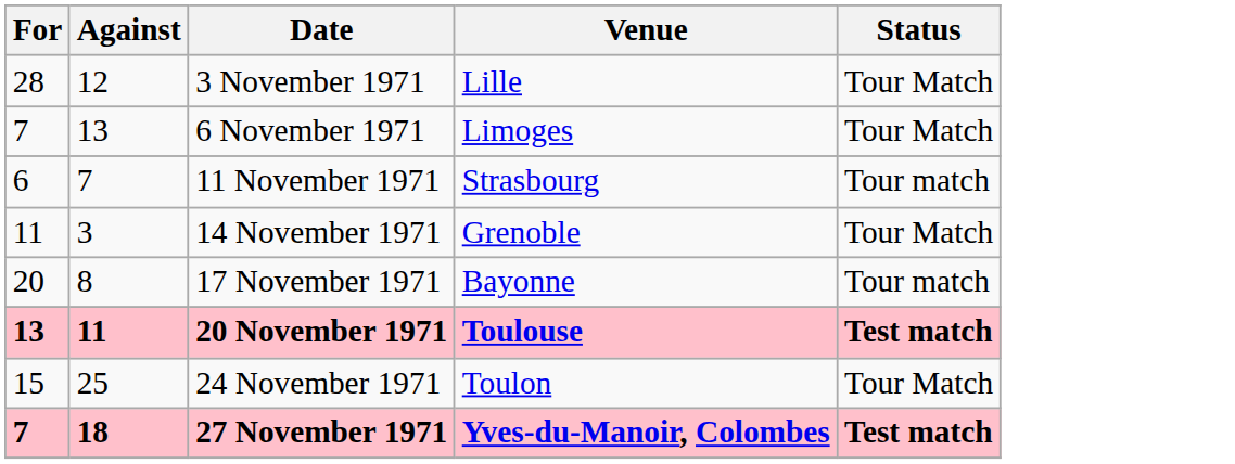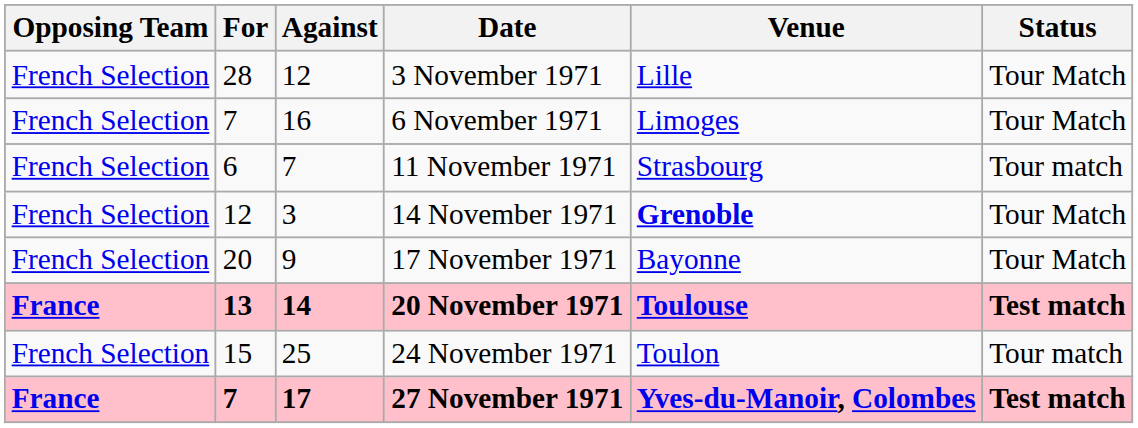 <table class=wikitable>
 <tr>
+<th>Opposing Team</th>
 <th>For</th>
 <th>Against</th>
 <th>Date</th>
 <th>Venue</th>
 <th>Status</th>
 </tr>
 <tr>
+<td><a href='#'>French Selection</a></td>
 <td>28</td>
 <td>12</td>
 <td>3 November 1971</td>
 <td><a href='#'>Lille</a></td>
 <td>Tour Match</td>
 </tr>
 <tr>
+<td><a href='#'>French Selection</a></td>
 <td>7</td>
-<td>13</td>
+<td>16</td>
 <td>6 November 1971</td>
 <td><a href='#'>Limoges</a></td>
 <td>Tour Match</td>
 </tr>
 <tr>
+<td><a href='#'>French Selection</a></td>
 <td>6</td>
 <td>7</td>
 <td>11 November 1971</td>
 <td><a href='#'>Strasbourg</a></td>
 <td>Tour match</td>
 </tr>
 <tr>
-<td>11</td>
+<td><a href='#'>French Selection</a></td>
+<td>12</td>
 <td>3</td>
 <td>14 November 1971</td>
-<td><a href='#'>Grenoble</a></td>
+<td><strong><a href='#'>Grenoble</a></strong></td>
 <td>Tour Match</td>
 </tr>
 <tr>
+<td><a href='#'>French Selection</a></td>
 <td>20</td>
-<td>8</td>
+<td>9</td>
 <td>17 November 1971</td>
 <td><a href='#'>Bayonne</a></td>
-<td>Tour match</td>
+<td>Tour Match</td>
 </tr>
 <tr bgcolor=pink>
+<td><strong><a href='#'>France</a></strong></td>
 <td><strong>13</strong></td>
-<td><strong>11</strong></td>
+<td><strong>14</strong></td>
 <td><strong>20 November 1971</strong></td>
 <td><strong><a href='#'>Toulouse</a></strong></td>
 <td><strong>Test match</strong></td>
 </tr>
 <tr>
+<td><a href='#'>French Selection</a></td>
 <td>15</td>
 <td>25</td>
 <td>24 November 1971</td>
 <td><a href='#'>Toulon</a></td>
-<td>Tour Match</td>
+<td>Tour match</td>
 </tr>
 <tr bgcolor=pink>
+<td><strong><a href='#'>France</a></strong></td>
 <td><strong>7</strong></td>
-<td><strong>18</strong></td>
+<td><strong>17</strong></td>
 <td><strong>27 November 1971</strong></td>
 <td><strong><a href='#'>Yves-du-Manoir</a>, <a href='#'>Colombes</a></strong></td>
 <td><strong>Test match</strong></td>
 </tr>
 </table>
